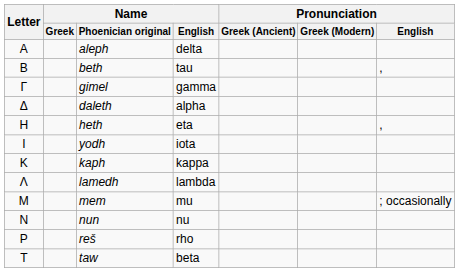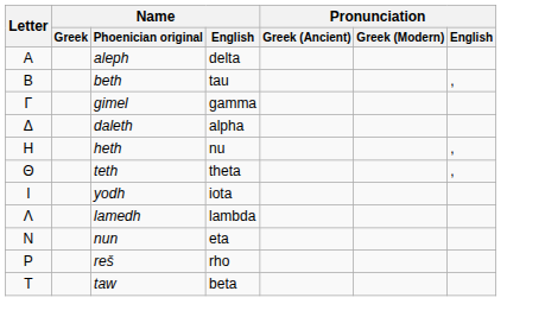 <table class="wikitable">
 <tr>
 <th rowspan="2">Letter</th>
 <th colspan="3">Name</th>
 <th colspan="3">Pronunciation</th>
 </tr>
 <tr style="font-size: smaller;">
 <th>Greek</th>
 <th>Phoenician original</th>
 <th>English</th>
 <th>Greek (Ancient)</th>
 <th>Greek (Modern)</th>
 <th>English</th>
 </tr>
 <tr>
 <td style="text-align: center;">Α</td>
 <td></td>
 <td><em>aleph</em></td>
 <td>delta</td>
 <td></td>
 <td></td>
 <td></td>
 </tr>
 <tr>
 <td style="text-align: center;">Β</td>
 <td></td>
 <td><em>beth</em></td>
 <td>tau</td>
 <td></td>
 <td></td>
 <td>, </td>
 </tr>
 <tr>
 <td style="text-align: center;">Γ</td>
 <td></td>
 <td><em>gimel</em></td>
 <td>gamma</td>
 <td></td>
 <td></td>
 <td></td>
 </tr>
 <tr>
 <td style="text-align: center;">Δ</td>
 <td></td>
 <td><em>daleth</em></td>
 <td>alpha</td>
 <td></td>
 <td></td>
 <td></td>
 </tr>
 <tr>
 <td style="text-align: center;">Η</td>
 <td></td>
 <td><em>heth</em></td>
-<td>eta</td>
+<td>nu</td>
+<td></td>
+<td></td>
+<td>, </td>
+</tr>
+<tr>
+<td style="text-align: center;">Θ</td>
+<td></td>
+<td><em>teth</em></td>
+<td>theta</td>
 <td></td>
 <td></td>
 <td>, </td>
 </tr>
 <tr>
 <td style="text-align: center;">Ι</td>
 <td></td>
 <td><em>yodh</em></td>
 <td>iota</td>
 <td></td>
 <td></td>
 <td></td>
 </tr>
 <tr>
-<td style="text-align: center;">Κ</td>
-<td></td>
-<td><em>kaph</em></td>
-<td>kappa</td>
-<td></td>
-<td></td>
-<td></td>
-</tr>
-<tr>
 <td style="text-align: center;">Λ</td>
 <td></td>
 <td><em>lamedh</em></td>
 <td>lambda</td>
 <td></td>
 <td></td>
 <td></td>
 </tr>
 <tr>
-<td style="text-align: center;">Μ</td>
-<td></td>
-<td><em>mem</em></td>
-<td>mu</td>
-<td></td>
-<td></td>
-<td>; occasionally </td>
-</tr>
-<tr>
 <td style="text-align: center;">Ν</td>
 <td></td>
 <td><em>nun</em></td>
-<td>nu</td>
+<td>eta</td>
 <td></td>
 <td></td>
 <td></td>
 </tr>
 <tr>
 <td style="text-align: center;">Ρ</td>
 <td></td>
 <td><em>reš</em></td>
 <td>rho</td>
 <td></td>
 <td></td>
 <td></td>
 </tr>
 <tr>
 <td style="text-align: center;">Τ</td>
 <td></td>
 <td><em>taw</em></td>
 <td>beta</td>
 <td></td>
 <td></td>
 <td></td>
 </tr>
 </table>
